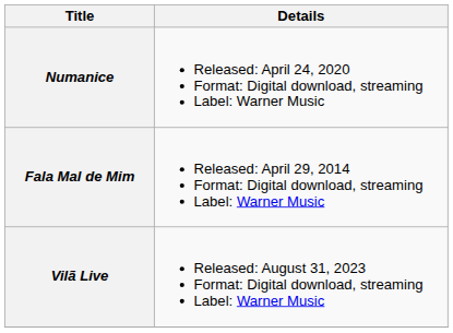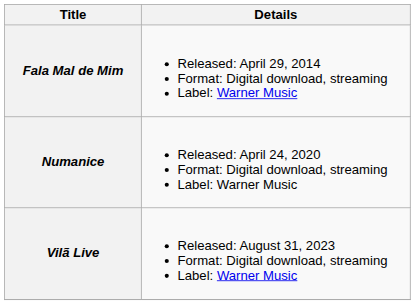 <table class="wikitable plainrowheaders">
 <tr>
 <th style="width:10em;">Title</th>
 <th style="width:20em;">Details</th>
 </tr>
 <tr>
+<th scope="row"><em>Fala Mal de Mim</em></th>
+<td><br><ul><li>Released: April 29, 2014</li><li>Format: Digital download, streaming</li><li>Label: <a href='#'>Warner Music</a></li></ul></td>
+</tr>
+<tr>
 <th scope="row"><em>Numanice</em></th>
 <td><br><ul><li>Released: April 24, 2020</li><li>Format: Digital download, streaming</li><li>Label: Warner Music</li></ul></td>
-</tr>
-<tr>
-<th scope="row"><em>Fala Mal de Mim</em></th>
-<td><br><ul><li>Released: April 29, 2014</li><li>Format: Digital download, streaming</li><li>Label: <a href='#'>Warner Music</a></li></ul></td>
 </tr>
 <tr>
 <th scope="row"><em>Vilã Live</em></th>
 <td><br><ul><li>Released: August 31, 2023</li><li>Format: Digital download, streaming</li><li>Label: <a href='#'>Warner Music</a></li></ul></td>
 </tr>
 <tr>
 </tr>
 </table>
